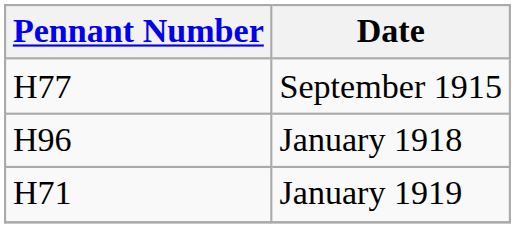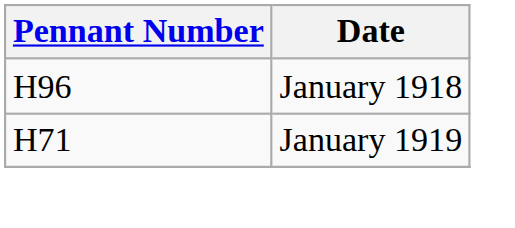 <table class="wikitable" style="text-align:left">
 <tr>
 <th><a href='#'>Pennant Number</a></th>
 <th>Date</th>
-</tr>
-<tr>
-<td>H77</td>
-<td>September 1915</td>
 </tr>
 <tr>
 <td>H96</td>
 <td>January 1918</td>
 </tr>
 <tr>
 <td>H71</td>
 <td>January 1919</td>
 </tr>
 <tr>
 </tr>
 </table>
